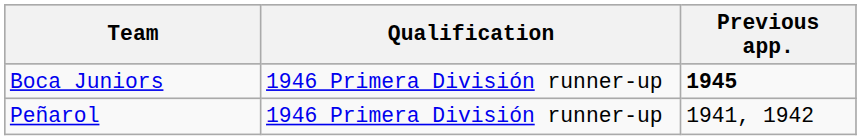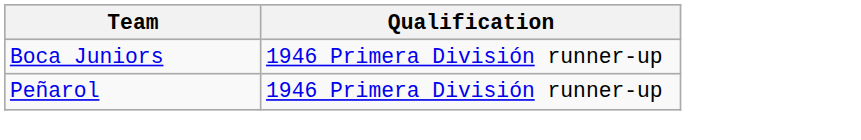 <table class="wikitable">
 <tr>
 <th width=150px>Team</th>
 <th width=250px>Qualification</th>
-<th width=100px>Previous app.</th>
 </tr>
 <tr>
 <td> <a href='#'>Boca Juniors</a></td>
 <td><a href='#'>1946 Primera División</a> runner-up</td>
-<td><strong>1945</strong></td>
 </tr>
 <tr>
 <td> <a href='#'>Peñarol</a></td>
 <td><a href='#'>1946 Primera División</a> runner-up</td>
-<td>1941, 1942</td>
 </tr>
 </table>
